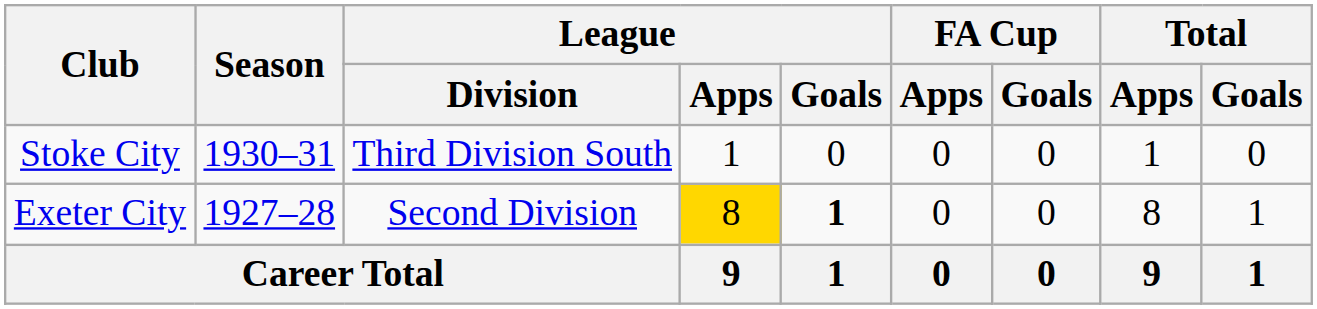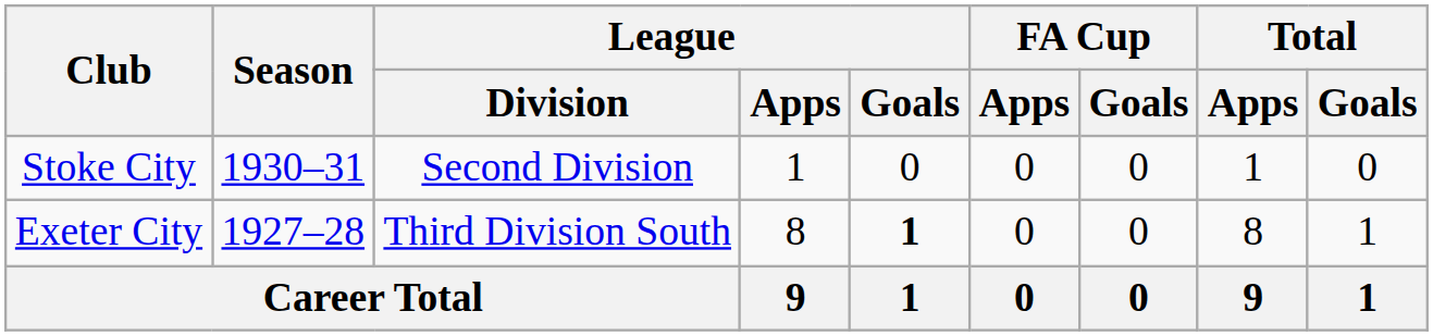 <table class="wikitable" style="text-align: center;">
 <tr>
 <th rowspan="2">Club</th>
 <th rowspan="2">Season</th>
 <th colspan="3">League</th>
 <th colspan="2">FA Cup</th>
 <th colspan="2">Total</th>
 </tr>
 <tr>
 <th>Division</th>
 <th>Apps</th>
 <th>Goals</th>
 <th>Apps</th>
 <th>Goals</th>
 <th>Apps</th>
 <th>Goals</th>
 </tr>
 <tr>
 <td><a href='#'>Stoke City</a></td>
 <td><a href='#'>1930–31</a></td>
-<td><a href='#'>Third Division South</a></td>
+<td><a href='#'>Second Division</a></td>
 <td>1</td>
 <td>0</td>
 <td>0</td>
 <td>0</td>
 <td>1</td>
 <td>0</td>
 </tr>
 <tr>
 <td><a href='#'>Exeter City</a></td>
 <td><a href='#'>1927–28</a></td>
-<td><a href='#'>Second Division</a></td>
-<td style="background: gold;">8</td>
+<td><a href='#'>Third Division South</a></td>
+<td>8</td>
 <td><strong>1</strong></td>
 <td>0</td>
 <td>0</td>
 <td>8</td>
 <td>1</td>
 </tr>
 <tr>
 <th colspan="3">Career Total</th>
 <th>9</th>
 <th>1</th>
 <th>0</th>
 <th>0</th>
 <th>9</th>
 <th>1</th>
 </tr>
 </table>
